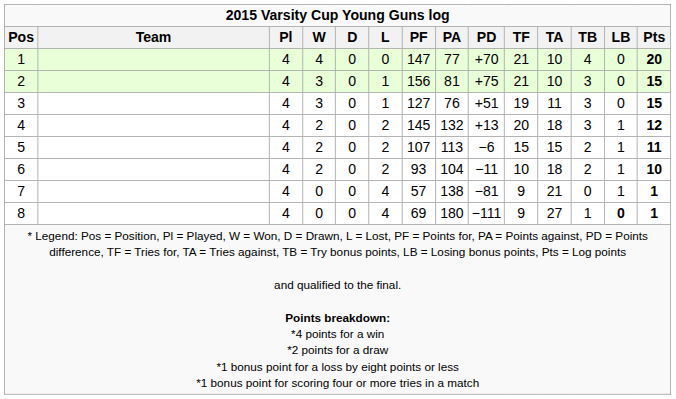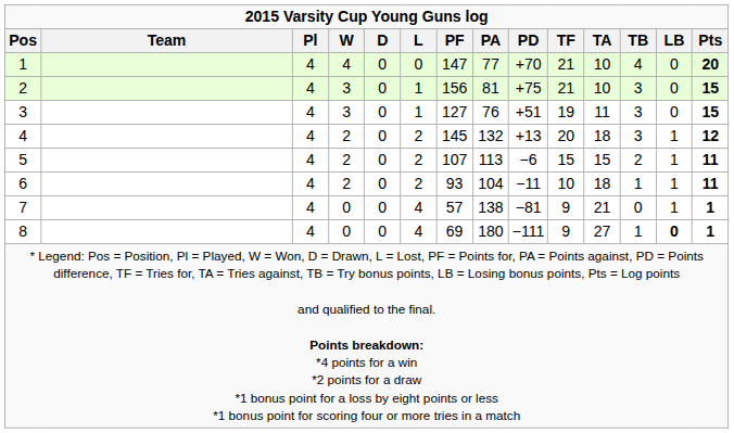 <table class="wikitable" style="text-align:center; line-height:110%; font-size:100%; width:60%;">
 <tr>
 <td colspan="14" cellpadding="0" cellspacing="0"><strong>2015 Varsity Cup Young Guns log</strong></td>
 </tr>
 <tr>
 <th style="width:5%;">Pos</th>
 <th style="width:35%;">Team</th>
 <th style="width:5%;">Pl</th>
 <th style="width:5%;">W</th>
 <th style="width:5%;">D</th>
 <th style="width:5%;">L</th>
 <th style="width:5%;">PF</th>
 <th style="width:5%;">PA</th>
 <th style="width:5%;">PD</th>
 <th style="width:5%;">TF</th>
 <th style="width:5%;">TA</th>
 <th style="width:5%;">TB</th>
 <th style="width:5%;">LB</th>
 <th style="width:5%;">Pts<br></th>
 </tr>
 <tr bgcolor=#E8FFD8>
 <td>1</td>
 <td align=left></td>
 <td>4</td>
 <td>4</td>
 <td>0</td>
 <td>0</td>
 <td>147</td>
 <td>77</td>
 <td>+70</td>
 <td>21</td>
 <td>10</td>
 <td>4</td>
 <td>0</td>
 <td><strong>20</strong></td>
 </tr>
 <tr bgcolor=#E8FFD8>
 <td>2</td>
 <td align=left></td>
 <td>4</td>
 <td>3</td>
 <td>0</td>
 <td>1</td>
 <td>156</td>
 <td>81</td>
 <td>+75</td>
 <td>21</td>
 <td>10</td>
 <td>3</td>
 <td>0</td>
 <td><strong>15</strong></td>
 </tr>
 <tr bgcolor=#FFFFFF>
 <td>3</td>
 <td align=left></td>
 <td>4</td>
 <td>3</td>
 <td>0</td>
 <td>1</td>
 <td>127</td>
 <td>76</td>
 <td>+51</td>
 <td>19</td>
 <td>11</td>
 <td>3</td>
 <td>0</td>
 <td><strong>15</strong></td>
 </tr>
 <tr bgcolor=#FFFFFF>
 <td>4</td>
 <td align=left></td>
 <td>4</td>
 <td>2</td>
 <td>0</td>
 <td>2</td>
 <td>145</td>
 <td>132</td>
 <td>+13</td>
 <td>20</td>
 <td>18</td>
 <td>3</td>
 <td>1</td>
 <td><strong>12</strong></td>
 </tr>
 <tr bgcolor=#FFFFFF>
 <td>5</td>
 <td align=left></td>
 <td>4</td>
 <td>2</td>
 <td>0</td>
 <td>2</td>
 <td>107</td>
 <td>113</td>
 <td>−6</td>
 <td>15</td>
 <td>15</td>
 <td>2</td>
 <td>1</td>
 <td><strong>11</strong></td>
 </tr>
 <tr bgcolor=#FFFFFF>
 <td>6</td>
 <td align=left></td>
 <td>4</td>
 <td>2</td>
 <td>0</td>
 <td>2</td>
 <td>93</td>
 <td>104</td>
 <td>−11</td>
 <td>10</td>
 <td>18</td>
-<td>2</td>
 <td>1</td>
-<td><strong>10</strong></td>
+<td>1</td>
+<td><strong>11</strong></td>
 </tr>
 <tr bgcolor=#FFFFFF>
 <td>7</td>
 <td align=left></td>
 <td>4</td>
 <td>0</td>
 <td>0</td>
 <td>4</td>
 <td>57</td>
 <td>138</td>
 <td>−81</td>
 <td>9</td>
 <td>21</td>
 <td>0</td>
 <td>1</td>
 <td><strong>1</strong></td>
 </tr>
 <tr bgcolor=#FFFFFF>
 <td>8</td>
 <td align=left></td>
 <td>4</td>
 <td>0</td>
 <td>0</td>
 <td>4</td>
 <td>69</td>
 <td>180</td>
 <td>−111</td>
 <td>9</td>
 <td>27</td>
 <td>1</td>
 <td><strong>0</strong></td>
 <td><strong>1</strong></td>
 </tr>
 <tr>
 <td colspan="14" style="border:0px"><small>* Legend: Pos = Position, Pl = Played, W = Won, D = Drawn, L = Lost, PF = Points for, PA = Points against, PD = Points difference, TF = Tries for, TA = Tries against, TB = Try bonus points, LB = Losing bonus points, Pts = Log points<br><br> and  qualified to the final.<br><br><strong>Points breakdown:</strong><br>*4 points for a win<br>*2 points for a draw<br>*1 bonus point for a loss by eight points or less<br>*1 bonus point for scoring four or more tries in a match</small></td>
 </tr>
 </table>
